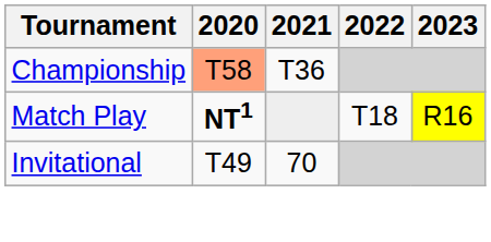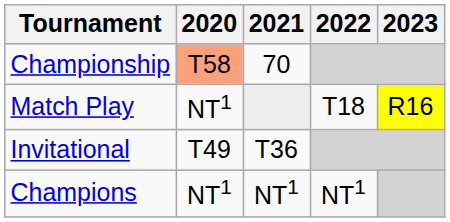 <table class="wikitable" style="text-align:center;">
 <tr>
 <th>Tournament</th>
 <th>2020</th>
 <th>2021</th>
 <th>2022</th>
 <th>2023</th>
 </tr>
 <tr>
 <td align="left"><a href='#'>Championship</a></td>
 <td style="background: lightsalmon;">T58</td>
-<td>T36</td>
+<td>70</td>
 <td colspan=2 style="background:#D3D3D3;"></td>
 </tr>
 <tr>
 <td align="left"><a href='#'>Match Play</a></td>
-<td><strong>NT<sup>1</sup></strong></td>
+<td>NT<sup>1</sup></td>
 <td style="background:#eeeeee;"></td>
 <td>T18</td>
 <td style="background:yellow;">R16</td>
 </tr>
 <tr>
 <td align="left"><a href='#'>Invitational</a></td>
 <td>T49</td>
-<td>70</td>
+<td>T36</td>
 <td colspan=2 style="background:#D3D3D3;"></td>
 </tr>
+<tr>
+<td align="left"><a href='#'>Champions</a></td>
+<td>NT<sup>1</sup></td>
+<td>NT<sup>1</sup></td>
+<td>NT<sup>1</sup></td>
+<td colspan=1 style="background:#D3D3D3;"></td>
+</tr>
 </table>
